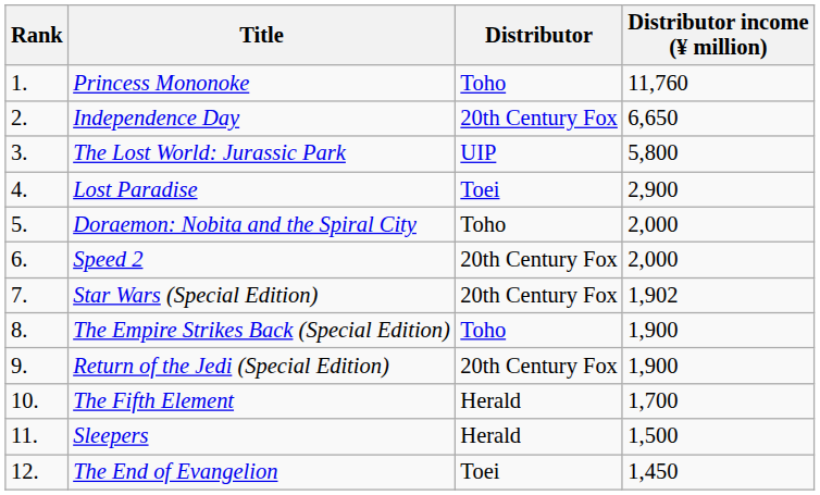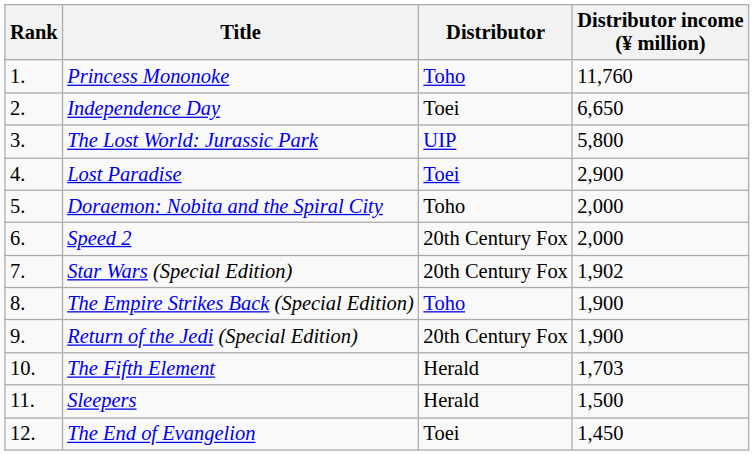 <table class="wikitable sortable" style="margin:auto; margin:auto;">
 <tr>
 <th>Rank</th>
 <th>Title</th>
 <th>Distributor</th>
 <th>Distributor income<br> (¥ million)</th>
 </tr>
 <tr>
 <td>1.</td>
 <td><em><a href='#'>Princess Mononoke</a></em></td>
 <td><a href='#'>Toho</a></td>
 <td>11,760</td>
 </tr>
 <tr>
 <td>2.</td>
 <td><em><a href='#'>Independence Day</a></em></td>
-<td><a href='#'>20th Century Fox</a></td>
+<td>Toei</td>
 <td>6,650</td>
 </tr>
 <tr>
 <td>3.</td>
 <td><em><a href='#'>The Lost World: Jurassic Park</a></em></td>
 <td><a href='#'>UIP</a></td>
 <td>5,800</td>
 </tr>
 <tr>
 <td>4.</td>
 <td><em><a href='#'>Lost Paradise</a></em></td>
 <td><a href='#'>Toei</a></td>
 <td>2,900</td>
 </tr>
 <tr>
 <td>5.</td>
 <td><em><a href='#'>Doraemon: Nobita and the Spiral City</a></em></td>
 <td>Toho</td>
 <td>2,000</td>
 </tr>
 <tr>
 <td>6.</td>
 <td><em><a href='#'>Speed 2</a></em></td>
 <td>20th Century Fox</td>
 <td>2,000</td>
 </tr>
 <tr>
 <td>7.</td>
 <td><em><a href='#'>Star Wars</a> (Special Edition)</em></td>
 <td>20th Century Fox</td>
 <td>1,902</td>
 </tr>
 <tr>
 <td>8.</td>
 <td><em><a href='#'>The Empire Strikes Back</a> (Special Edition)</em></td>
 <td><a href='#'>Toho</a></td>
 <td>1,900</td>
 </tr>
 <tr>
 <td>9.</td>
 <td><em><a href='#'>Return of the Jedi</a> (Special Edition)</em></td>
 <td>20th Century Fox</td>
 <td>1,900</td>
 </tr>
 <tr>
 <td>10.</td>
 <td><em><a href='#'>The Fifth Element</a></em></td>
 <td>Herald</td>
-<td>1,700</td>
+<td>1,703</td>
 </tr>
 <tr>
 <td>11.</td>
 <td><em><a href='#'>Sleepers</a></em></td>
 <td>Herald</td>
 <td>1,500</td>
 </tr>
 <tr>
 <td>12.</td>
 <td><em><a href='#'>The End of Evangelion</a></em></td>
 <td>Toei</td>
 <td>1,450</td>
 </tr>
 </table>
